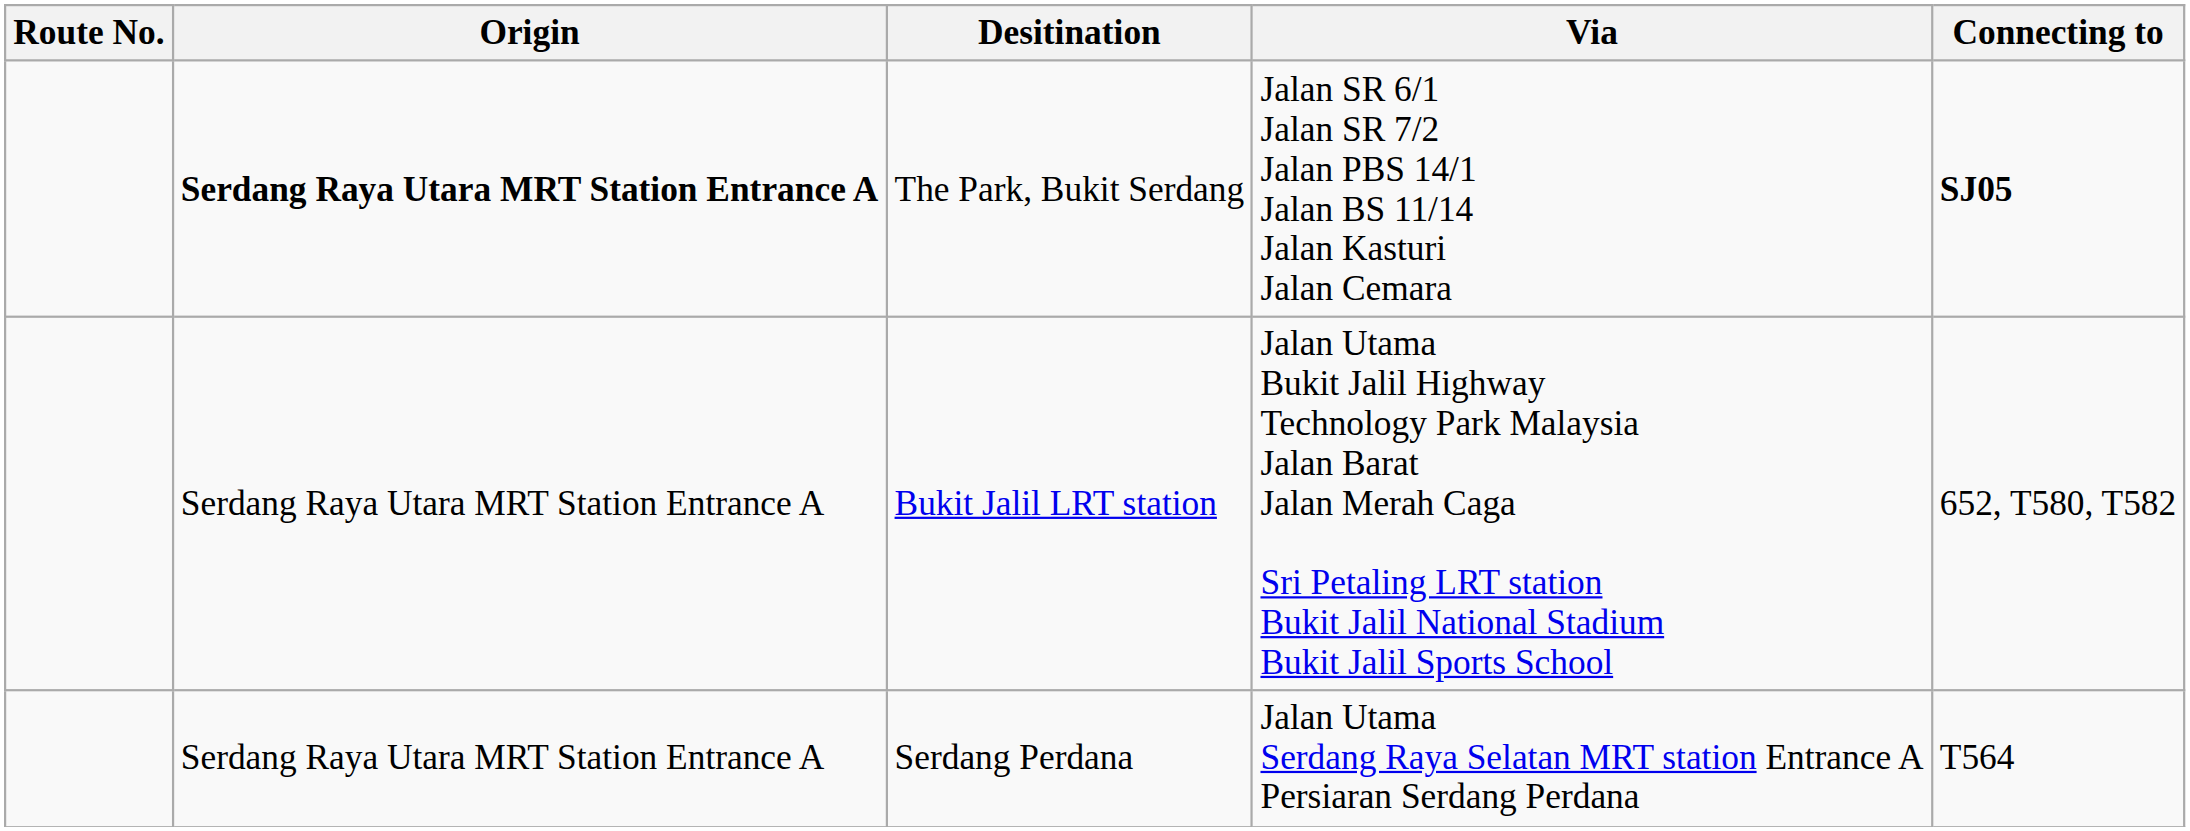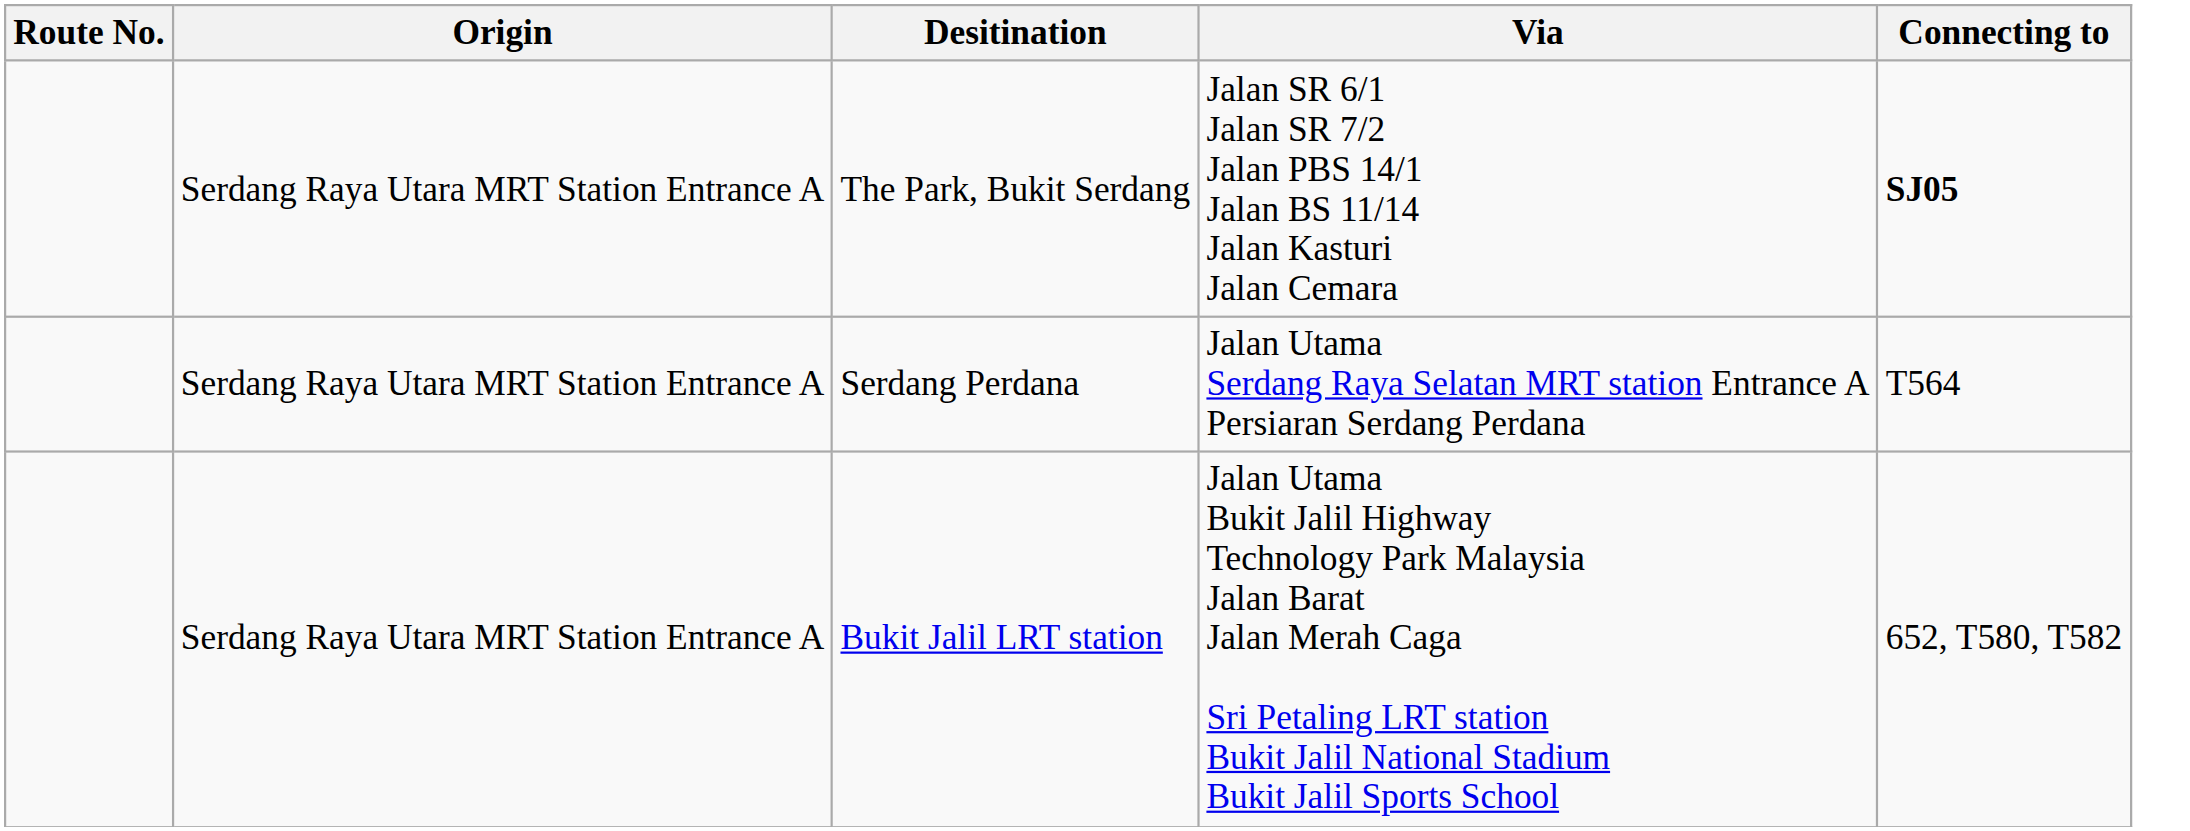 <table class="wikitable">
 <tr>
 <th>Route No.</th>
 <th>Origin</th>
 <th>Desitination</th>
 <th>Via</th>
 <th>Connecting to</th>
 </tr>
 <tr>
 <td></td>
-<td><strong> Serdang Raya Utara MRT Station Entrance A</strong></td>
+<td> Serdang Raya Utara MRT Station Entrance A</td>
 <td>The Park, Bukit Serdang</td>
 <td>Jalan SR 6/1<br>Jalan SR 7/2<br>Jalan PBS 14/1<br>Jalan BS 11/14<br>Jalan Kasturi<br>Jalan Cemara</td>
 <td><strong>SJ05</strong></td>
+</tr>
+<tr>
+<td></td>
+<td> Serdang Raya Utara MRT Station Entrance A</td>
+<td>Serdang Perdana</td>
+<td>Jalan Utama<br> <a href='#'>Serdang Raya Selatan MRT station</a> Entrance A<br>Persiaran Serdang Perdana</td>
+<td>T564</td>
 </tr>
 <tr>
 <td></td>
 <td> Serdang Raya Utara MRT Station Entrance A</td>
 <td> <a href='#'>Bukit Jalil LRT station</a></td>
 <td>Jalan Utama<br> Bukit Jalil Highway<br>Technology Park Malaysia<br>Jalan Barat<br>Jalan Merah Caga<br><br> <a href='#'>Sri Petaling LRT station</a><br><a href='#'>Bukit Jalil National Stadium</a><br><a href='#'>Bukit Jalil Sports School</a></td>
 <td>652, T580, T582</td>
 </tr>
-<tr>
-<td></td>
-<td> Serdang Raya Utara MRT Station Entrance A</td>
-<td>Serdang Perdana</td>
-<td>Jalan Utama<br> <a href='#'>Serdang Raya Selatan MRT station</a> Entrance A<br>Persiaran Serdang Perdana</td>
-<td>T564</td>
-</tr>
 </table>
